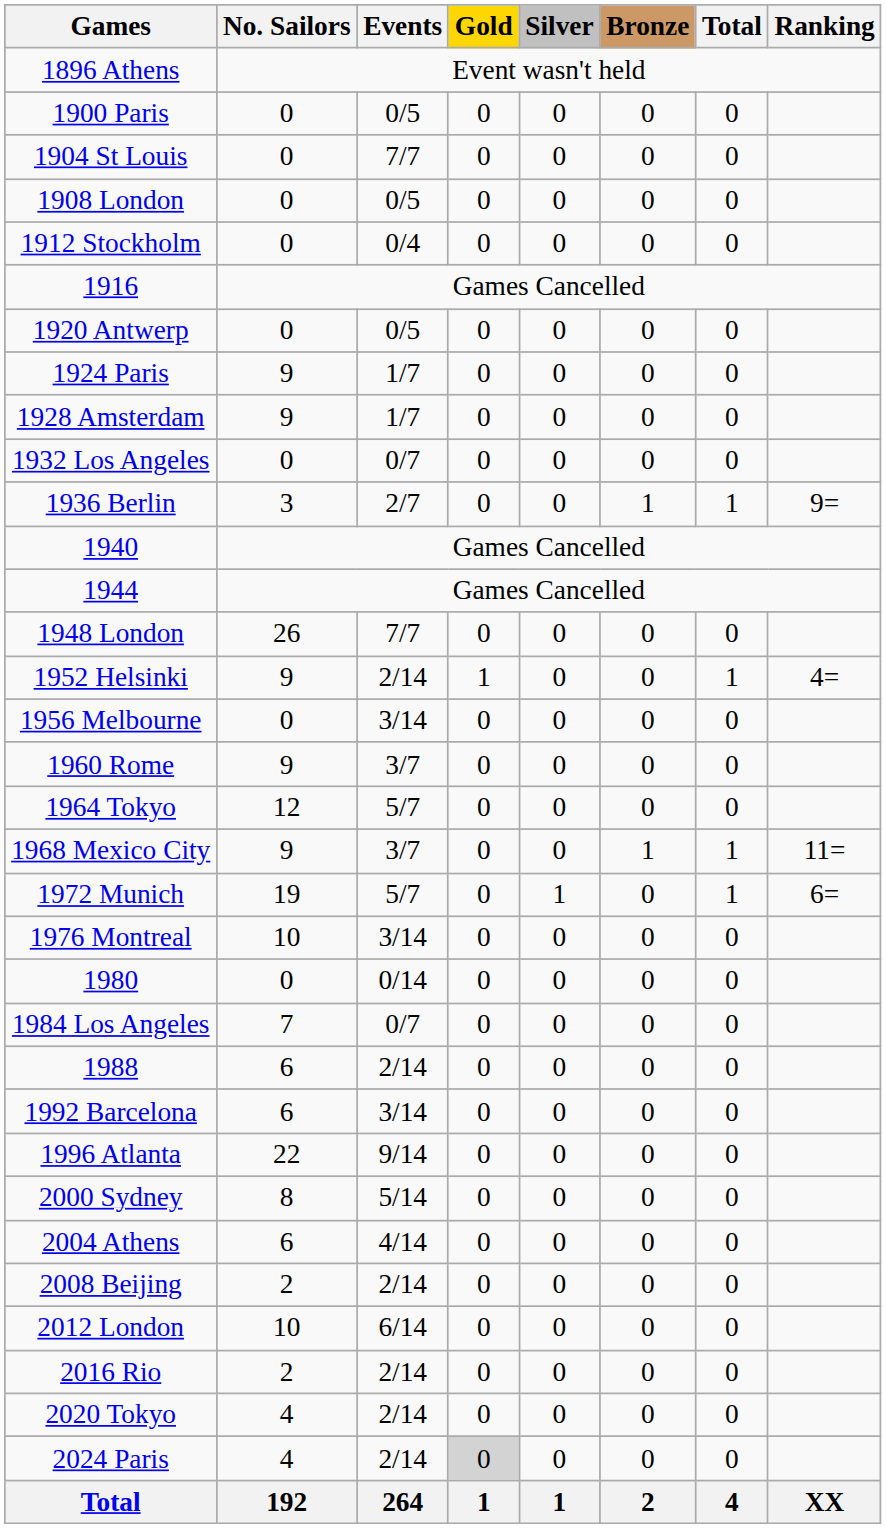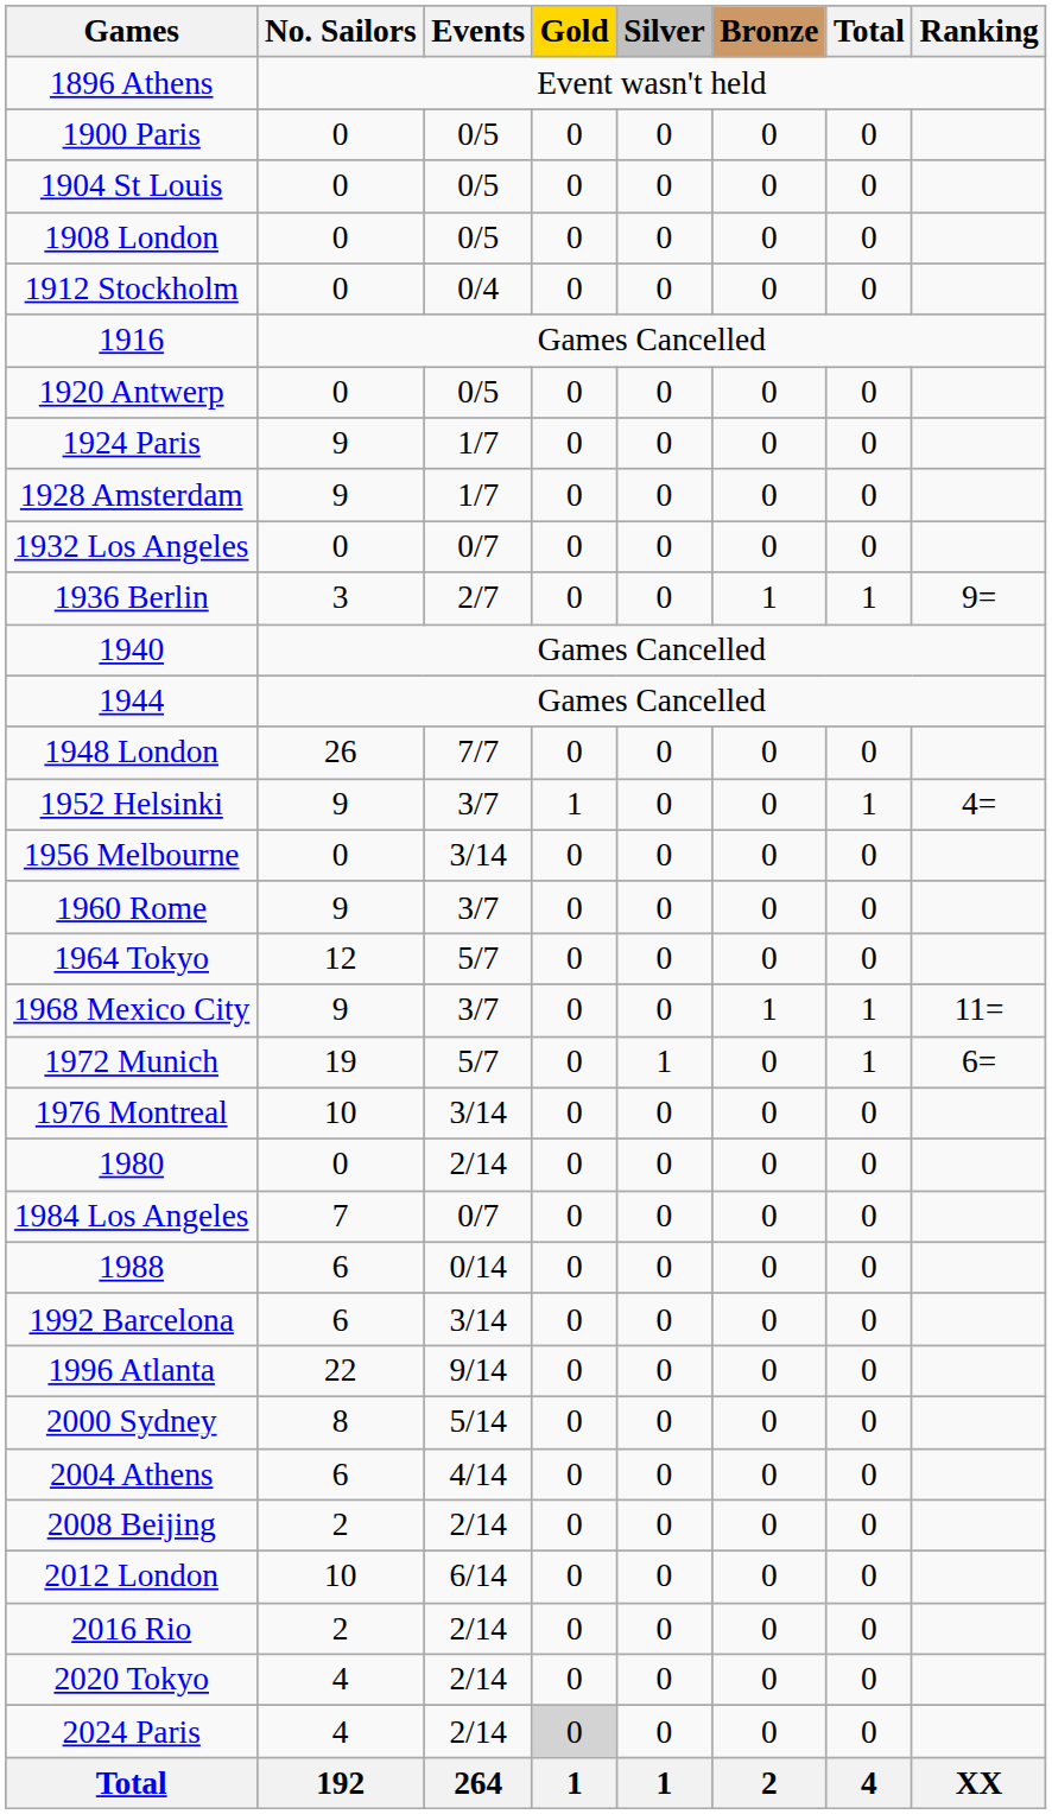 <table class="wikitable sortable" style="text-align:center">
 <tr>
 <th>Games</th>
 <th>No. Sailors</th>
 <th>Events</th>
 <th style="background-color:gold;">Gold</th>
 <th style="background-color:silver;">Silver</th>
 <th style="background-color:#c96;">Bronze</th>
 <th>Total</th>
 <th>Ranking</th>
 </tr>
 <tr>
 <td><a href='#'>1896 Athens</a></td>
 <td colspan=7>Event wasn't held</td>
 </tr>
 <tr>
 <td><a href='#'>1900 Paris</a></td>
 <td>0</td>
 <td>0/5</td>
 <td>0</td>
 <td>0</td>
 <td>0</td>
 <td>0</td>
 <td></td>
 </tr>
 <tr>
 <td><a href='#'>1904 St Louis</a></td>
 <td>0</td>
-<td>7/7</td>
+<td>0/5</td>
 <td>0</td>
 <td>0</td>
 <td>0</td>
 <td>0</td>
 <td></td>
 </tr>
 <tr>
 <td><a href='#'>1908 London</a></td>
 <td>0</td>
 <td>0/5</td>
 <td>0</td>
 <td>0</td>
 <td>0</td>
 <td>0</td>
 <td></td>
 </tr>
 <tr>
 <td><a href='#'>1912 Stockholm</a></td>
 <td>0</td>
 <td>0/4</td>
 <td>0</td>
 <td>0</td>
 <td>0</td>
 <td>0</td>
 <td></td>
 </tr>
 <tr>
 <td><a href='#'>1916</a></td>
 <td colspan=7>Games Cancelled</td>
 </tr>
 <tr>
 <td><a href='#'>1920 Antwerp</a></td>
 <td>0</td>
 <td>0/5</td>
 <td>0</td>
 <td>0</td>
 <td>0</td>
 <td>0</td>
 <td></td>
 </tr>
 <tr>
 <td><a href='#'>1924 Paris</a></td>
 <td>9</td>
 <td>1/7</td>
 <td>0</td>
 <td>0</td>
 <td>0</td>
 <td>0</td>
 <td></td>
 </tr>
 <tr>
 <td><a href='#'>1928 Amsterdam</a></td>
 <td>9</td>
 <td>1/7</td>
 <td>0</td>
 <td>0</td>
 <td>0</td>
 <td>0</td>
 <td></td>
 </tr>
 <tr>
 <td><a href='#'>1932 Los Angeles</a></td>
 <td>0</td>
 <td>0/7</td>
 <td>0</td>
 <td>0</td>
 <td>0</td>
 <td>0</td>
 <td></td>
 </tr>
 <tr>
 <td><a href='#'>1936 Berlin</a></td>
 <td>3</td>
 <td>2/7</td>
 <td>0</td>
 <td>0</td>
 <td>1</td>
 <td>1</td>
 <td>9=</td>
 </tr>
 <tr>
 <td><a href='#'>1940</a></td>
 <td colspan=7>Games Cancelled</td>
 </tr>
 <tr>
 <td><a href='#'>1944</a></td>
 <td colspan=7>Games Cancelled</td>
 </tr>
 <tr>
 <td><a href='#'>1948 London</a></td>
 <td>26</td>
 <td>7/7</td>
 <td>0</td>
 <td>0</td>
 <td>0</td>
 <td>0</td>
 <td></td>
 </tr>
 <tr>
 <td><a href='#'>1952 Helsinki</a></td>
 <td>9</td>
-<td>2/14</td>
+<td>3/7</td>
 <td>1</td>
 <td>0</td>
 <td>0</td>
 <td>1</td>
 <td>4=</td>
 </tr>
 <tr>
 <td><a href='#'>1956 Melbourne</a></td>
 <td>0</td>
 <td>3/14</td>
 <td>0</td>
 <td>0</td>
 <td>0</td>
 <td>0</td>
 <td></td>
 </tr>
 <tr>
 <td><a href='#'>1960 Rome</a></td>
 <td>9</td>
 <td>3/7</td>
 <td>0</td>
 <td>0</td>
 <td>0</td>
 <td>0</td>
 <td></td>
 </tr>
 <tr>
 <td><a href='#'>1964 Tokyo</a></td>
 <td>12</td>
 <td>5/7</td>
 <td>0</td>
 <td>0</td>
 <td>0</td>
 <td>0</td>
 <td></td>
 </tr>
 <tr>
 <td><a href='#'>1968 Mexico City</a></td>
 <td>9</td>
 <td>3/7</td>
 <td>0</td>
 <td>0</td>
 <td>1</td>
 <td>1</td>
 <td>11=</td>
 </tr>
 <tr>
 <td><a href='#'>1972 Munich</a></td>
 <td>19</td>
 <td>5/7</td>
 <td>0</td>
 <td>1</td>
 <td>0</td>
 <td>1</td>
 <td>6=</td>
 </tr>
 <tr>
 <td><a href='#'>1976 Montreal</a></td>
 <td>10</td>
 <td>3/14</td>
 <td>0</td>
 <td>0</td>
 <td>0</td>
 <td>0</td>
 <td></td>
 </tr>
 <tr>
 <td><a href='#'>1980</a></td>
 <td>0</td>
-<td>0/14</td>
+<td>2/14</td>
 <td>0</td>
 <td>0</td>
 <td>0</td>
 <td>0</td>
 <td></td>
 </tr>
 <tr>
 <td><a href='#'>1984 Los Angeles</a></td>
 <td>7</td>
 <td>0/7</td>
 <td>0</td>
 <td>0</td>
 <td>0</td>
 <td>0</td>
 <td></td>
 </tr>
 <tr>
 <td><a href='#'>1988</a></td>
 <td>6</td>
-<td>2/14</td>
+<td>0/14</td>
 <td>0</td>
 <td>0</td>
 <td>0</td>
 <td>0</td>
 <td></td>
 </tr>
 <tr>
 <td><a href='#'>1992 Barcelona</a></td>
 <td>6</td>
 <td>3/14</td>
 <td>0</td>
 <td>0</td>
 <td>0</td>
 <td>0</td>
 <td></td>
 </tr>
 <tr>
 <td><a href='#'>1996 Atlanta</a></td>
 <td>22</td>
 <td>9/14</td>
 <td>0</td>
 <td>0</td>
 <td>0</td>
 <td>0</td>
 <td></td>
 </tr>
 <tr>
 <td><a href='#'>2000 Sydney</a></td>
 <td>8</td>
 <td>5/14</td>
 <td>0</td>
 <td>0</td>
 <td>0</td>
 <td>0</td>
 <td></td>
 </tr>
 <tr>
 <td><a href='#'>2004 Athens</a></td>
 <td>6</td>
 <td>4/14</td>
 <td>0</td>
 <td>0</td>
 <td>0</td>
 <td>0</td>
 <td></td>
 </tr>
 <tr>
 <td><a href='#'>2008 Beijing</a></td>
 <td>2</td>
 <td>2/14</td>
 <td>0</td>
 <td>0</td>
 <td>0</td>
 <td>0</td>
 <td></td>
 </tr>
 <tr>
 <td><a href='#'>2012 London</a></td>
 <td>10</td>
 <td>6/14</td>
 <td>0</td>
 <td>0</td>
 <td>0</td>
 <td>0</td>
 <td></td>
 </tr>
 <tr>
 <td><a href='#'>2016 Rio</a></td>
 <td>2</td>
 <td>2/14</td>
 <td>0</td>
 <td>0</td>
 <td>0</td>
 <td>0</td>
 <td></td>
 </tr>
 <tr>
 <td><a href='#'>2020 Tokyo</a></td>
 <td>4</td>
 <td>2/14</td>
 <td>0</td>
 <td>0</td>
 <td>0</td>
 <td>0</td>
 <td></td>
 </tr>
 <tr>
 <td><a href='#'>2024 Paris</a></td>
 <td>4</td>
 <td>2/14</td>
 <td style="background: lightgrey;">0</td>
 <td>0</td>
 <td>0</td>
 <td>0</td>
 <td></td>
 </tr>
 <tr>
 <th><a href='#'>Total</a></th>
 <th>192</th>
 <th>264</th>
 <th>1</th>
 <th>1</th>
 <th>2</th>
 <th>4</th>
 <th>XX</th>
 </tr>
 </table>
